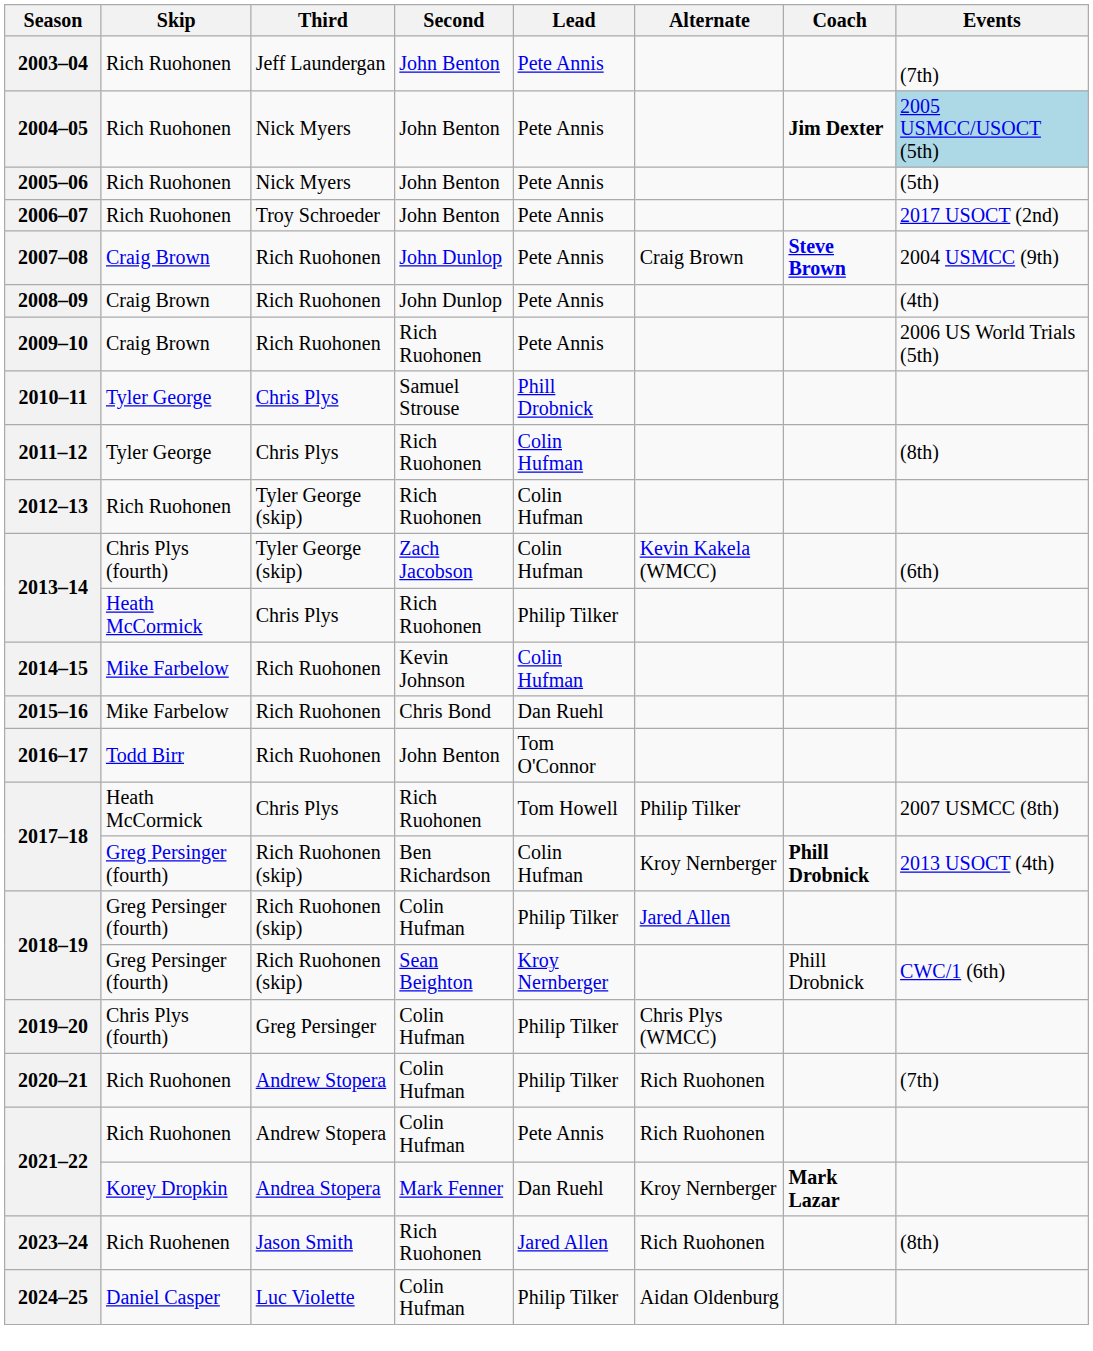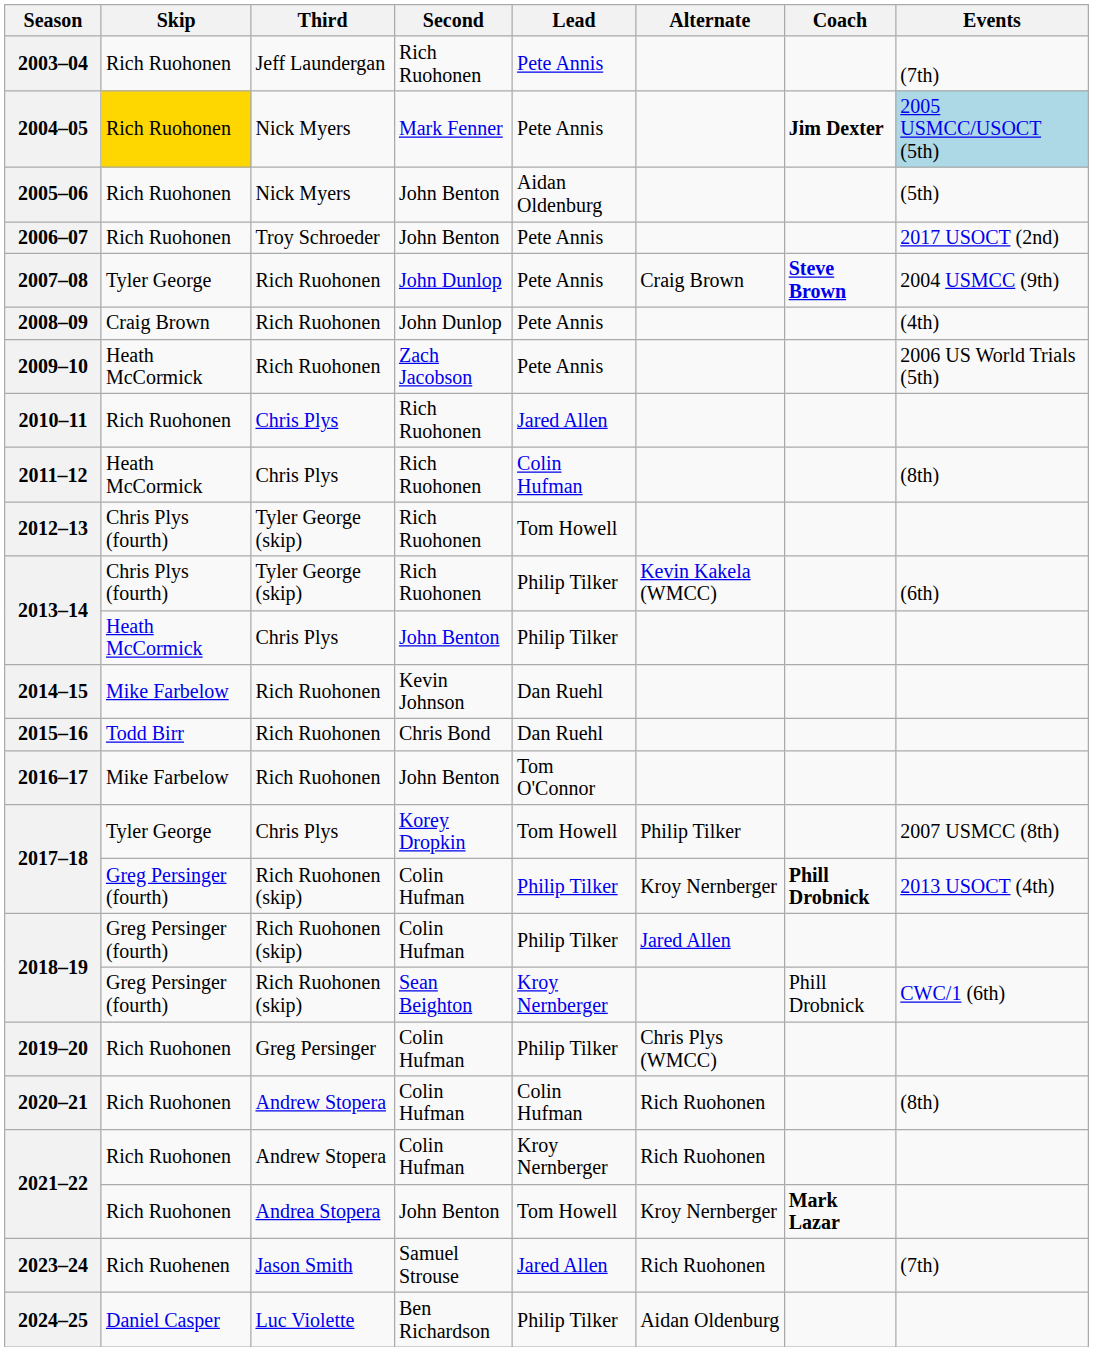 <table class="wikitable">
 <tr>
 <th scope="col" width=70>Season</th>
 <th scope="col">Skip</th>
 <th scope="col">Third</th>
 <th scope="col">Second</th>
 <th scope="col">Lead</th>
 <th scope="col">Alternate</th>
 <th scope="col">Coach</th>
 <th scope="col">Events</th>
 </tr>
 <tr>
 <th scope="row">2003–04</th>
 <td>Rich Ruohonen</td>
 <td>Jeff Laundergan</td>
-<td><a href='#'>John Benton</a></td>
+<td>Rich Ruohonen</td>
 <td><a href='#'>Pete Annis</a></td>
 <td></td>
 <td></td>
 <td> <br> (7th)</td>
 </tr>
 <tr>
 <th scope="row">2004–05</th>
-<td>Rich Ruohonen</td>
+<td style="background: gold;">Rich Ruohonen</td>
 <td>Nick Myers</td>
-<td>John Benton</td>
+<td><a href='#'>Mark Fenner</a></td>
 <td>Pete Annis</td>
 <td></td>
 <td><strong>Jim Dexter</strong></td>
 <td style="background: lightblue;"><a href='#'>2005 USMCC/USOCT</a> (5th)</td>
 </tr>
 <tr>
 <th scope="row">2005–06</th>
 <td>Rich Ruohonen</td>
 <td>Nick Myers</td>
 <td>John Benton</td>
-<td>Pete Annis</td>
+<td>Aidan Oldenburg</td>
 <td></td>
 <td></td>
 <td> (5th)</td>
 </tr>
 <tr>
 <th scope="row">2006–07</th>
 <td>Rich Ruohonen</td>
 <td>Troy Schroeder</td>
 <td>John Benton</td>
 <td>Pete Annis</td>
 <td></td>
 <td></td>
 <td><a href='#'>2017 USOCT</a> (2nd)</td>
 </tr>
 <tr>
 <th scope="row">2007–08</th>
-<td><a href='#'>Craig Brown</a></td>
+<td>Tyler George</td>
 <td>Rich Ruohonen</td>
 <td><a href='#'>John Dunlop</a></td>
 <td>Pete Annis</td>
 <td>Craig Brown</td>
 <td><strong><a href='#'>Steve Brown</a></strong></td>
 <td>2004 <a href='#'>USMCC</a> (9th)</td>
 </tr>
 <tr>
 <th scope="row">2008–09</th>
 <td>Craig Brown</td>
 <td>Rich Ruohonen</td>
 <td>John Dunlop</td>
 <td>Pete Annis</td>
 <td></td>
 <td></td>
 <td> (4th)</td>
 </tr>
 <tr>
 <th scope="row">2009–10</th>
-<td>Craig Brown</td>
+<td>Heath McCormick</td>
 <td>Rich Ruohonen</td>
-<td>Rich Ruohonen</td>
+<td><a href='#'>Zach Jacobson</a></td>
 <td>Pete Annis</td>
 <td></td>
 <td></td>
 <td>2006 US World Trials (5th)</td>
 </tr>
 <tr>
 <th scope="row">2010–11</th>
-<td><a href='#'>Tyler George</a></td>
+<td>Rich Ruohonen</td>
 <td><a href='#'>Chris Plys</a></td>
-<td>Samuel Strouse</td>
-<td><a href='#'>Phill Drobnick</a></td>
+<td>Rich Ruohonen</td>
+<td><a href='#'>Jared Allen</a></td>
 <td></td>
 <td></td>
 <td> </td>
 </tr>
 <tr>
 <th scope="row">2011–12</th>
-<td>Tyler George</td>
+<td>Heath McCormick</td>
 <td>Chris Plys</td>
 <td>Rich Ruohonen</td>
 <td><a href='#'>Colin Hufman</a></td>
 <td></td>
 <td></td>
 <td> (8th)</td>
 </tr>
 <tr>
 <th scope="row">2012–13</th>
-<td>Rich Ruohonen</td>
+<td>Chris Plys (fourth)</td>
 <td>Tyler George (skip)</td>
 <td>Rich Ruohonen</td>
-<td>Colin Hufman</td>
+<td>Tom Howell</td>
 <td></td>
 <td></td>
 <td> </td>
 </tr>
 <tr>
 <th scope="row" rowspan=2>2013–14</th>
 <td>Chris Plys (fourth)</td>
 <td>Tyler George (skip)</td>
-<td><a href='#'>Zach Jacobson</a></td>
-<td>Colin Hufman</td>
+<td>Rich Ruohonen</td>
+<td>Philip Tilker</td>
 <td><a href='#'>Kevin Kakela</a> (WMCC)</td>
 <td></td>
 <td> <br> (6th)</td>
 </tr>
 <tr>
 <td><a href='#'>Heath McCormick</a></td>
 <td>Chris Plys</td>
-<td>Rich Ruohonen</td>
+<td><a href='#'>John Benton</a></td>
 <td>Philip Tilker</td>
 <td></td>
 <td></td>
 <td> </td>
 </tr>
 <tr>
 <th scope="row">2014–15</th>
 <td><a href='#'>Mike Farbelow</a></td>
 <td>Rich Ruohonen</td>
 <td>Kevin Johnson</td>
-<td><a href='#'>Colin Hufman</a></td>
+<td>Dan Ruehl</td>
 <td></td>
 <td></td>
 <td></td>
 </tr>
 <tr>
 <th scope="row">2015–16</th>
-<td>Mike Farbelow</td>
+<td><a href='#'>Todd Birr</a></td>
 <td>Rich Ruohonen</td>
 <td>Chris Bond</td>
 <td>Dan Ruehl</td>
 <td></td>
 <td></td>
 <td></td>
 </tr>
 <tr>
 <th scope="row">2016–17</th>
-<td><a href='#'>Todd Birr</a></td>
+<td>Mike Farbelow</td>
 <td>Rich Ruohonen</td>
 <td>John Benton</td>
 <td>Tom O'Connor</td>
 <td></td>
 <td></td>
 <td> </td>
 </tr>
 <tr>
 <th scope="row" rowspan=2>2017–18</th>
-<td>Heath McCormick</td>
+<td>Tyler George</td>
 <td>Chris Plys</td>
-<td>Rich Ruohonen</td>
+<td><a href='#'>Korey Dropkin</a></td>
 <td>Tom Howell</td>
 <td>Philip Tilker</td>
 <td></td>
 <td>2007 USMCC (8th)</td>
 </tr>
 <tr>
 <td><a href='#'>Greg Persinger</a> (fourth)</td>
 <td>Rich Ruohonen (skip)</td>
-<td>Ben Richardson</td>
 <td>Colin Hufman</td>
+<td><a href='#'>Philip Tilker</a></td>
 <td>Kroy Nernberger</td>
 <td><strong>Phill Drobnick</strong></td>
 <td><a href='#'>2013 USOCT</a> (4th)</td>
 </tr>
 <tr>
 <th scope="row" rowspan=2>2018–19</th>
 <td>Greg Persinger (fourth)</td>
 <td>Rich Ruohonen (skip)</td>
 <td>Colin Hufman</td>
 <td>Philip Tilker</td>
 <td><a href='#'>Jared Allen</a></td>
 <td></td>
 <td> </td>
 </tr>
 <tr>
 <td>Greg Persinger (fourth)</td>
 <td>Rich Ruohonen (skip)</td>
 <td><a href='#'>Sean Beighton</a></td>
 <td><a href='#'>Kroy Nernberger</a></td>
 <td></td>
 <td>Phill Drobnick</td>
 <td><a href='#'>CWC/1</a> (6th)</td>
 </tr>
 <tr>
 <th scope="row">2019–20</th>
-<td>Chris Plys (fourth)</td>
+<td>Rich Ruohonen</td>
 <td>Greg Persinger</td>
 <td>Colin Hufman</td>
 <td>Philip Tilker</td>
 <td>Chris Plys<br>(WMCC)</td>
 <td></td>
 <td> </td>
 </tr>
 <tr>
 <th scope="row">2020–21</th>
 <td>Rich Ruohonen</td>
 <td><a href='#'>Andrew Stopera</a></td>
 <td>Colin Hufman</td>
-<td>Philip Tilker</td>
+<td>Colin Hufman</td>
 <td>Rich Ruohonen</td>
 <td></td>
-<td> (7th)</td>
+<td> (8th)</td>
 </tr>
 <tr>
 <th rowspan="2" scope="row">2021–22</th>
 <td>Rich Ruohonen</td>
 <td>Andrew Stopera</td>
 <td>Colin Hufman</td>
-<td>Pete Annis</td>
+<td>Kroy Nernberger</td>
 <td>Rich Ruohonen</td>
 <td></td>
 <td></td>
 </tr>
 <tr>
-<td><a href='#'>Korey Dropkin</a></td>
+<td>Rich Ruohonen</td>
 <td><a href='#'>Andrea Stopera</a></td>
-<td><a href='#'>Mark Fenner</a></td>
-<td>Dan Ruehl</td>
+<td>John Benton</td>
+<td>Tom Howell</td>
 <td>Kroy Nernberger</td>
 <td><strong>Mark Lazar</strong></td>
 <td> </td>
 </tr>
 <tr>
 <th scope="row">2023–24</th>
 <td>Rich Ruohenen</td>
 <td><a href='#'>Jason Smith</a></td>
-<td>Rich Ruohonen</td>
+<td>Samuel Strouse</td>
 <td><a href='#'>Jared Allen</a></td>
 <td>Rich Ruohonen</td>
 <td></td>
-<td> (8th)</td>
+<td> (7th)</td>
 </tr>
 <tr>
 <th scope="row">2024–25</th>
 <td><a href='#'>Daniel Casper</a></td>
 <td><a href='#'>Luc Violette</a></td>
-<td>Colin Hufman</td>
+<td>Ben Richardson</td>
 <td>Philip Tilker</td>
 <td>Aidan Oldenburg</td>
 <td></td>
 <td> </td>
 </tr>
 </table>
